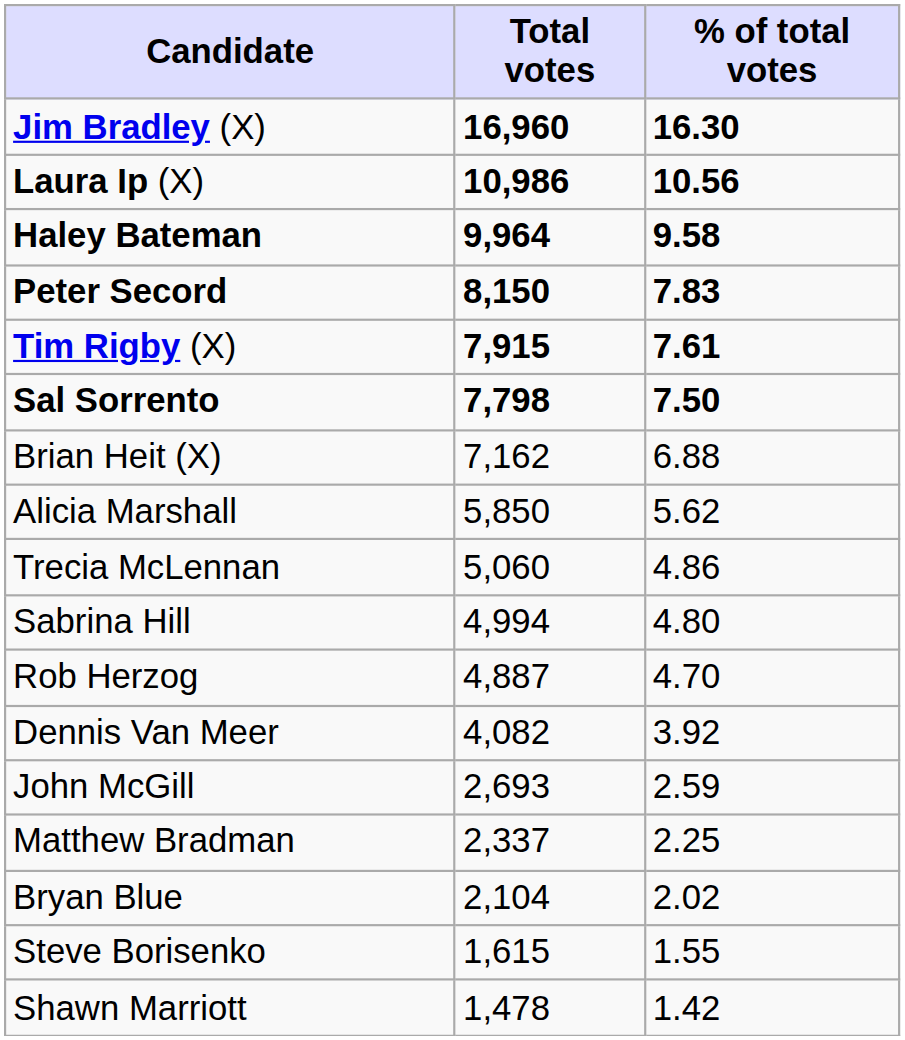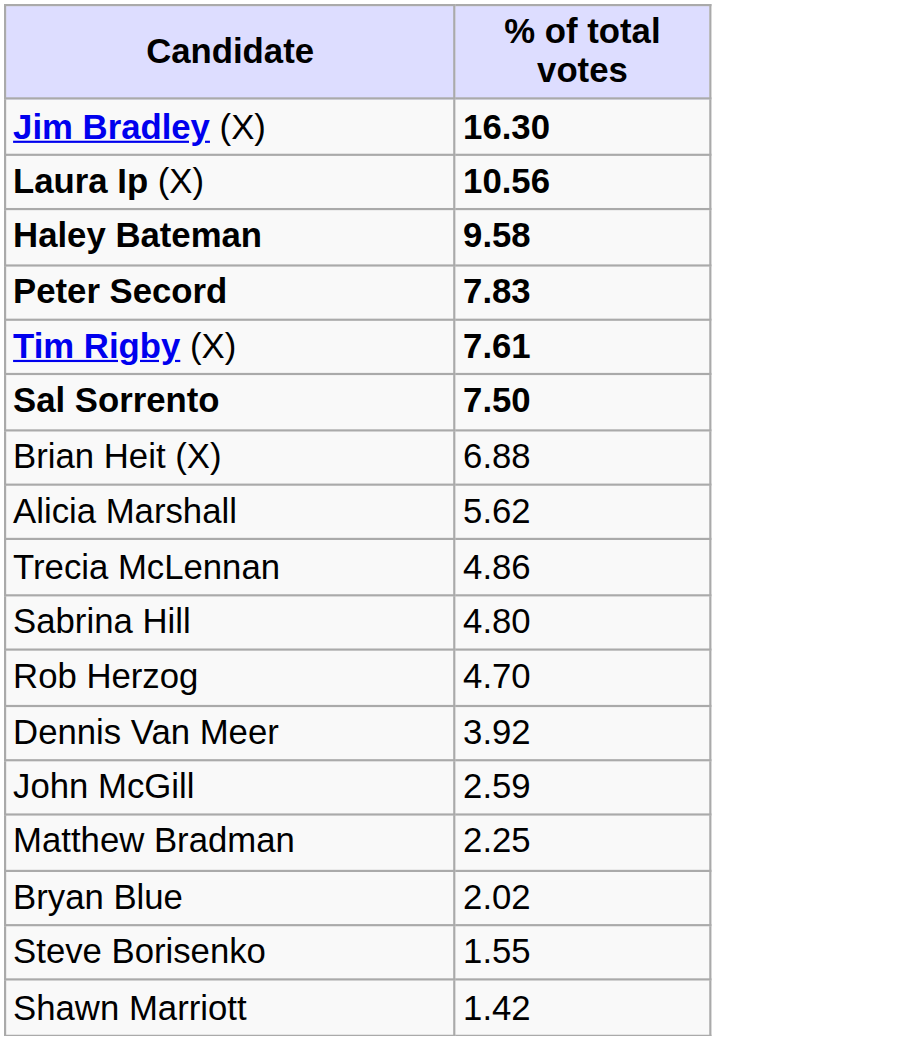 <table class="wikitable">
 <tr>
 <th style="background:#ddf; width:200px;">Candidate</th>
-<th style="background:#ddf; width:80px;">Total votes</th>
 <th style="background:#ddf; width:110px;">% of total votes</th>
 </tr>
 <tr>
 <td><strong><a href='#'>Jim Bradley</a></strong> (X)</td>
-<td><strong>16,960</strong></td>
 <td><strong>16.30</strong></td>
 </tr>
 <tr>
 <td><strong>Laura Ip</strong> (X)</td>
-<td><strong>10,986</strong></td>
 <td><strong>10.56</strong></td>
 </tr>
 <tr>
 <td><strong>Haley Bateman</strong></td>
-<td><strong>9,964</strong></td>
 <td><strong>9.58</strong></td>
 </tr>
 <tr>
 <td><strong>Peter Secord</strong></td>
-<td><strong>8,150</strong></td>
 <td><strong>7.83</strong></td>
 </tr>
 <tr>
 <td><strong><a href='#'>Tim Rigby</a></strong> (X)</td>
-<td><strong>7,915</strong></td>
 <td><strong>7.61</strong></td>
 </tr>
 <tr>
 <td><strong>Sal Sorrento</strong></td>
-<td><strong>7,798</strong></td>
 <td><strong>7.50</strong></td>
 </tr>
 <tr>
 <td>Brian Heit (X)</td>
-<td>7,162</td>
 <td>6.88</td>
 </tr>
 <tr>
 <td>Alicia Marshall</td>
-<td>5,850</td>
 <td>5.62</td>
 </tr>
 <tr>
 <td>Trecia McLennan</td>
-<td>5,060</td>
 <td>4.86</td>
 </tr>
 <tr>
 <td>Sabrina Hill </td>
-<td>4,994</td>
 <td>4.80</td>
 </tr>
 <tr>
 <td>Rob Herzog</td>
-<td>4,887</td>
 <td>4.70</td>
 </tr>
 <tr>
 <td>Dennis Van Meer</td>
-<td>4,082</td>
 <td>3.92</td>
 </tr>
 <tr>
 <td>John McGill</td>
-<td>2,693</td>
 <td>2.59</td>
 </tr>
 <tr>
 <td>Matthew Bradman</td>
-<td>2,337</td>
 <td>2.25</td>
 </tr>
 <tr>
 <td>Bryan Blue</td>
-<td>2,104</td>
 <td>2.02</td>
 </tr>
 <tr>
 <td>Steve Borisenko</td>
-<td>1,615</td>
 <td>1.55</td>
 </tr>
 <tr>
 <td>Shawn Marriott</td>
-<td>1,478</td>
 <td>1.42</td>
 </tr>
 </table>
